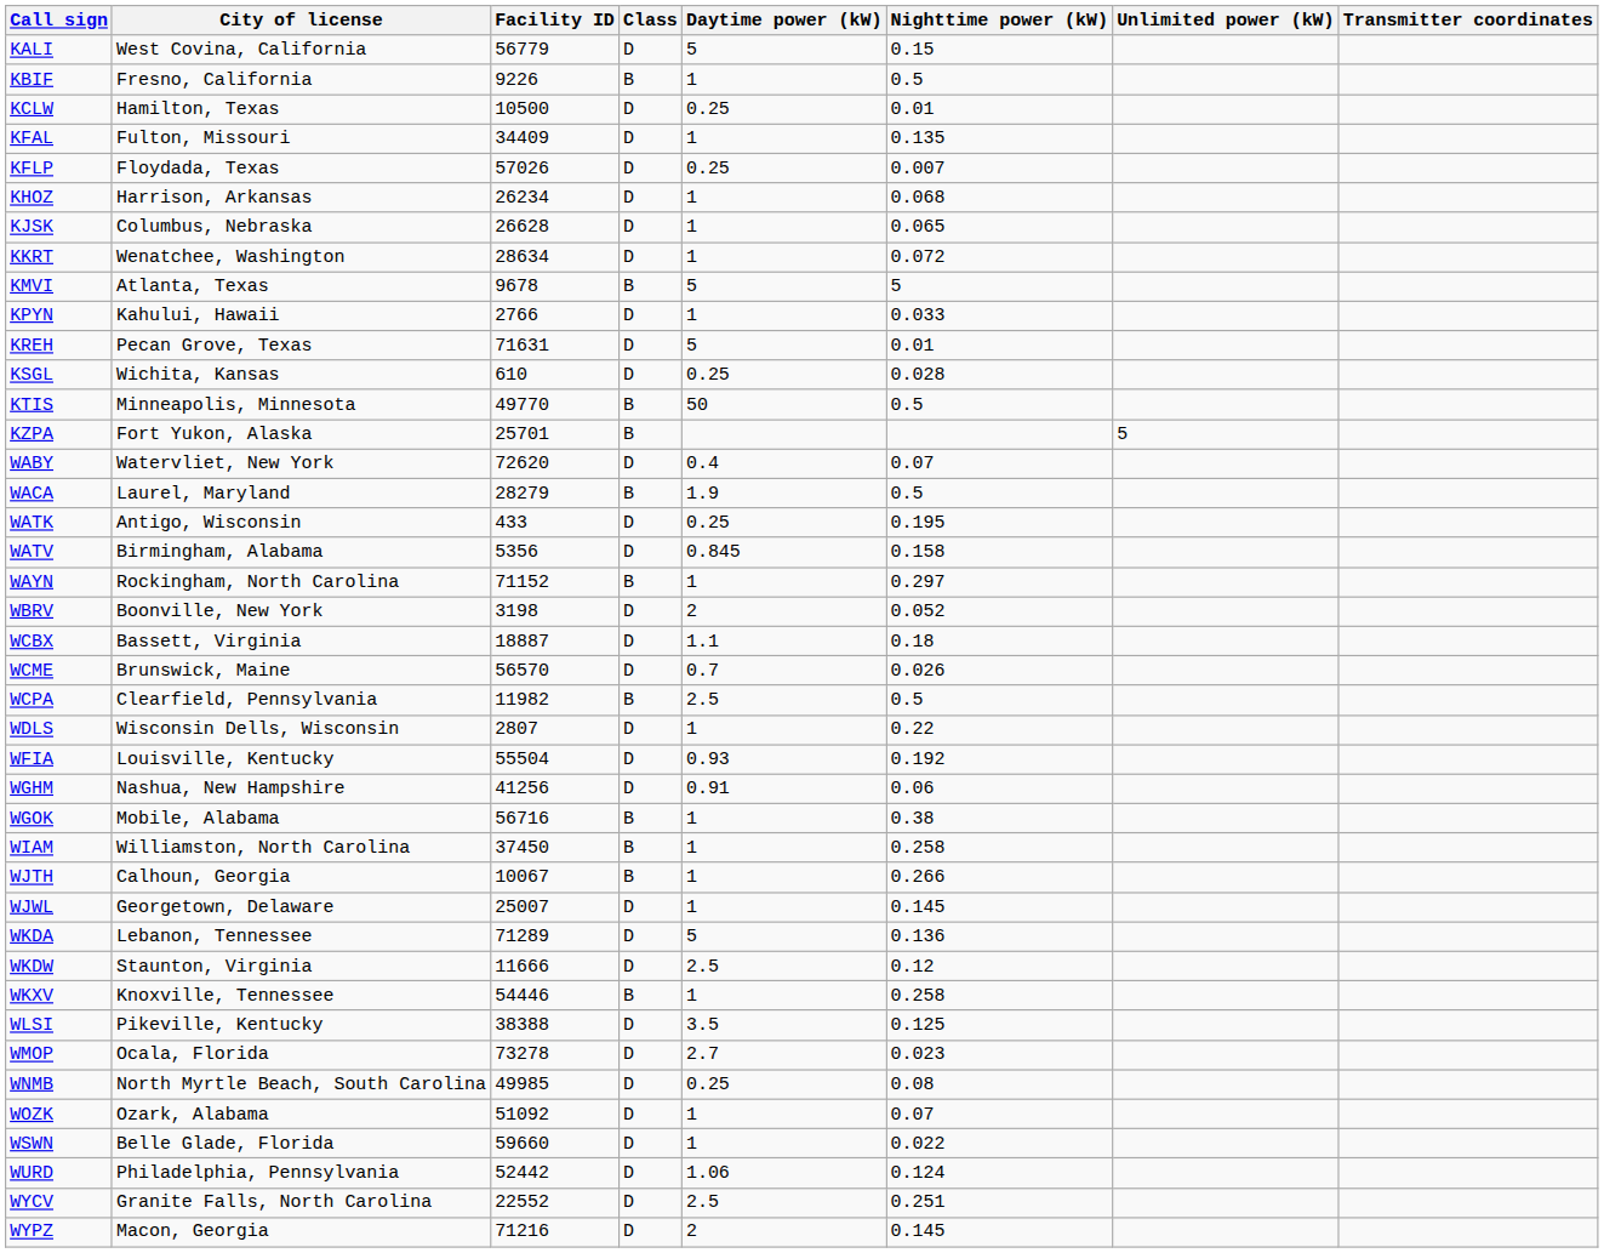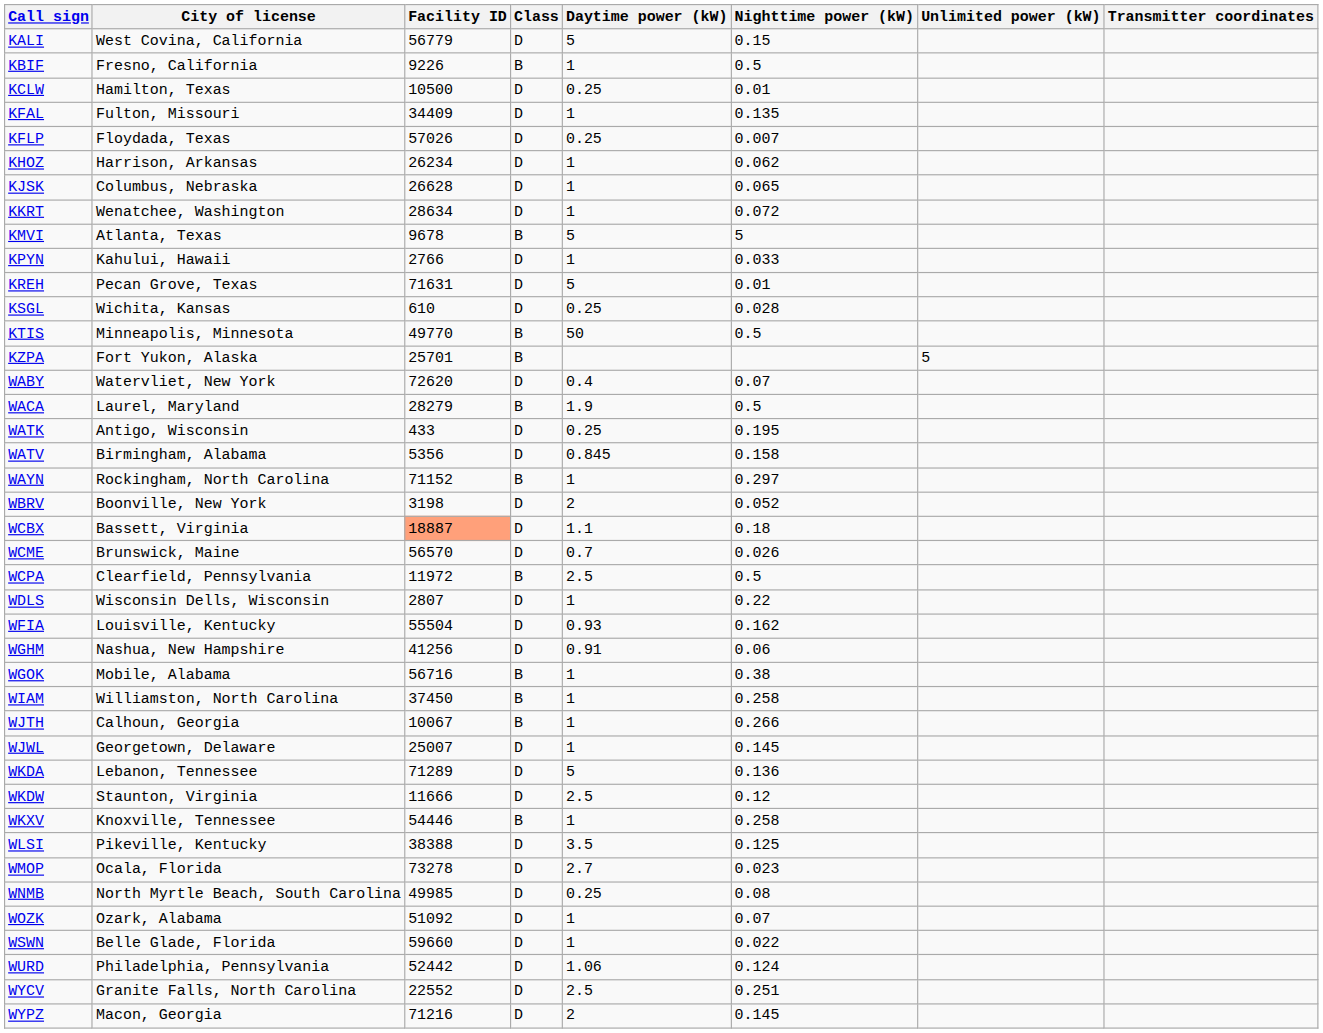 <table class="wikitable sortable">
 <tr>
 <th><a href='#'>Call sign</a></th>
 <th>City of license</th>
 <th>Facility ID</th>
 <th>Class</th>
 <th>Daytime power (kW)</th>
 <th>Nighttime power (kW)</th>
 <th>Unlimited power (kW)</th>
 <th>Transmitter coordinates</th>
 </tr>
 <tr>
 <td><a href='#'>KALI</a></td>
 <td>West Covina, California</td>
 <td>56779</td>
 <td>D</td>
 <td>5</td>
 <td>0.15</td>
 <td></td>
 <td></td>
 </tr>
 <tr>
 <td><a href='#'>KBIF</a></td>
 <td>Fresno, California</td>
 <td>9226</td>
 <td>B</td>
 <td>1</td>
 <td>0.5</td>
 <td></td>
 <td></td>
 </tr>
 <tr>
 <td><a href='#'>KCLW</a></td>
 <td>Hamilton, Texas</td>
 <td>10500</td>
 <td>D</td>
 <td>0.25</td>
 <td>0.01</td>
 <td></td>
 <td></td>
 </tr>
 <tr>
 <td><a href='#'>KFAL</a></td>
 <td>Fulton, Missouri</td>
 <td>34409</td>
 <td>D</td>
 <td>1</td>
 <td>0.135</td>
 <td></td>
 <td></td>
 </tr>
 <tr>
 <td><a href='#'>KFLP</a></td>
 <td>Floydada, Texas</td>
 <td>57026</td>
 <td>D</td>
 <td>0.25</td>
 <td>0.007</td>
 <td></td>
 <td></td>
 </tr>
 <tr>
 <td><a href='#'>KHOZ</a></td>
 <td>Harrison, Arkansas</td>
 <td>26234</td>
 <td>D</td>
 <td>1</td>
-<td>0.068</td>
+<td>0.062</td>
 <td></td>
 <td></td>
 </tr>
 <tr>
 <td><a href='#'>KJSK</a></td>
 <td>Columbus, Nebraska</td>
 <td>26628</td>
 <td>D</td>
 <td>1</td>
 <td>0.065</td>
 <td></td>
 <td></td>
 </tr>
 <tr>
 <td><a href='#'>KKRT</a></td>
 <td>Wenatchee, Washington</td>
 <td>28634</td>
 <td>D</td>
 <td>1</td>
 <td>0.072</td>
 <td></td>
 <td></td>
 </tr>
 <tr>
 <td><a href='#'>KMVI</a></td>
 <td>Atlanta, Texas</td>
 <td>9678</td>
 <td>B</td>
 <td>5</td>
 <td>5</td>
 <td></td>
 <td></td>
 </tr>
 <tr>
 <td><a href='#'>KPYN</a></td>
 <td>Kahului, Hawaii</td>
 <td>2766</td>
 <td>D</td>
 <td>1</td>
 <td>0.033</td>
 <td></td>
 <td></td>
 </tr>
 <tr>
 <td><a href='#'>KREH</a></td>
 <td>Pecan Grove, Texas</td>
 <td>71631</td>
 <td>D</td>
 <td>5</td>
 <td>0.01</td>
 <td></td>
 <td></td>
 </tr>
 <tr>
 <td><a href='#'>KSGL</a></td>
 <td>Wichita, Kansas</td>
 <td>610</td>
 <td>D</td>
 <td>0.25</td>
 <td>0.028</td>
 <td></td>
 <td></td>
 </tr>
 <tr>
 <td><a href='#'>KTIS</a></td>
 <td>Minneapolis, Minnesota</td>
 <td>49770</td>
 <td>B</td>
 <td>50</td>
 <td>0.5</td>
 <td></td>
 <td></td>
 </tr>
 <tr>
 <td><a href='#'>KZPA</a></td>
 <td>Fort Yukon, Alaska</td>
 <td>25701</td>
 <td>B</td>
 <td></td>
 <td></td>
 <td>5</td>
 <td></td>
 </tr>
 <tr>
 <td><a href='#'>WABY</a></td>
 <td>Watervliet, New York</td>
 <td>72620</td>
 <td>D</td>
 <td>0.4</td>
 <td>0.07</td>
 <td></td>
 <td></td>
 </tr>
 <tr>
 <td><a href='#'>WACA</a></td>
 <td>Laurel, Maryland</td>
 <td>28279</td>
 <td>B</td>
 <td>1.9</td>
 <td>0.5</td>
 <td></td>
 <td></td>
 </tr>
 <tr>
 <td><a href='#'>WATK</a></td>
 <td>Antigo, Wisconsin</td>
 <td>433</td>
 <td>D</td>
 <td>0.25</td>
 <td>0.195</td>
 <td></td>
 <td></td>
 </tr>
 <tr>
 <td><a href='#'>WATV</a></td>
 <td>Birmingham, Alabama</td>
 <td>5356</td>
 <td>D</td>
 <td>0.845</td>
 <td>0.158</td>
 <td></td>
 <td></td>
 </tr>
 <tr>
 <td><a href='#'>WAYN</a></td>
 <td>Rockingham, North Carolina</td>
 <td>71152</td>
 <td>B</td>
 <td>1</td>
 <td>0.297</td>
 <td></td>
 <td></td>
 </tr>
 <tr>
 <td><a href='#'>WBRV</a></td>
 <td>Boonville, New York</td>
 <td>3198</td>
 <td>D</td>
 <td>2</td>
 <td>0.052</td>
 <td></td>
 <td></td>
 </tr>
 <tr>
 <td><a href='#'>WCBX</a></td>
 <td>Bassett, Virginia</td>
-<td>18887</td>
+<td style="background: lightsalmon;">18887</td>
 <td>D</td>
 <td>1.1</td>
 <td>0.18</td>
 <td></td>
 <td></td>
 </tr>
 <tr>
 <td><a href='#'>WCME</a></td>
 <td>Brunswick, Maine</td>
 <td>56570</td>
 <td>D</td>
 <td>0.7</td>
 <td>0.026</td>
 <td></td>
 <td></td>
 </tr>
 <tr>
 <td><a href='#'>WCPA</a></td>
 <td>Clearfield, Pennsylvania</td>
-<td>11982</td>
+<td>11972</td>
 <td>B</td>
 <td>2.5</td>
 <td>0.5</td>
 <td></td>
 <td></td>
 </tr>
 <tr>
 <td><a href='#'>WDLS</a></td>
 <td>Wisconsin Dells, Wisconsin</td>
 <td>2807</td>
 <td>D</td>
 <td>1</td>
 <td>0.22</td>
 <td></td>
 <td></td>
 </tr>
 <tr>
 <td><a href='#'>WFIA</a></td>
 <td>Louisville, Kentucky</td>
 <td>55504</td>
 <td>D</td>
 <td>0.93</td>
-<td>0.192</td>
+<td>0.162</td>
 <td></td>
 <td></td>
 </tr>
 <tr>
 <td><a href='#'>WGHM</a></td>
 <td>Nashua, New Hampshire</td>
 <td>41256</td>
 <td>D</td>
 <td>0.91</td>
 <td>0.06</td>
 <td></td>
 <td></td>
 </tr>
 <tr>
 <td><a href='#'>WGOK</a></td>
 <td>Mobile, Alabama</td>
 <td>56716</td>
 <td>B</td>
 <td>1</td>
 <td>0.38</td>
 <td></td>
 <td></td>
 </tr>
 <tr>
 <td><a href='#'>WIAM</a></td>
 <td>Williamston, North Carolina</td>
 <td>37450</td>
 <td>B</td>
 <td>1</td>
 <td>0.258</td>
 <td></td>
 <td></td>
 </tr>
 <tr>
 <td><a href='#'>WJTH</a></td>
 <td>Calhoun, Georgia</td>
 <td>10067</td>
 <td>B</td>
 <td>1</td>
 <td>0.266</td>
 <td></td>
 <td></td>
 </tr>
 <tr>
 <td><a href='#'>WJWL</a></td>
 <td>Georgetown, Delaware</td>
 <td>25007</td>
 <td>D</td>
 <td>1</td>
 <td>0.145</td>
 <td></td>
 <td></td>
 </tr>
 <tr>
 <td><a href='#'>WKDA</a></td>
 <td>Lebanon, Tennessee</td>
 <td>71289</td>
 <td>D</td>
 <td>5</td>
 <td>0.136</td>
 <td></td>
 <td></td>
 </tr>
 <tr>
 <td><a href='#'>WKDW</a></td>
 <td>Staunton, Virginia</td>
 <td>11666</td>
 <td>D</td>
 <td>2.5</td>
 <td>0.12</td>
 <td></td>
 <td></td>
 </tr>
 <tr>
 <td><a href='#'>WKXV</a></td>
 <td>Knoxville, Tennessee</td>
 <td>54446</td>
 <td>B</td>
 <td>1</td>
 <td>0.258</td>
 <td></td>
 <td></td>
 </tr>
 <tr>
 <td><a href='#'>WLSI</a></td>
 <td>Pikeville, Kentucky</td>
 <td>38388</td>
 <td>D</td>
 <td>3.5</td>
 <td>0.125</td>
 <td></td>
 <td></td>
 </tr>
 <tr>
 <td><a href='#'>WMOP</a></td>
 <td>Ocala, Florida</td>
 <td>73278</td>
 <td>D</td>
 <td>2.7</td>
 <td>0.023</td>
 <td></td>
 <td></td>
 </tr>
 <tr>
 <td><a href='#'>WNMB</a></td>
 <td>North Myrtle Beach, South Carolina</td>
 <td>49985</td>
 <td>D</td>
 <td>0.25</td>
 <td>0.08</td>
 <td></td>
 <td></td>
 </tr>
 <tr>
 <td><a href='#'>WOZK</a></td>
 <td>Ozark, Alabama</td>
 <td>51092</td>
 <td>D</td>
 <td>1</td>
 <td>0.07</td>
 <td></td>
 <td></td>
 </tr>
 <tr>
 <td><a href='#'>WSWN</a></td>
 <td>Belle Glade, Florida</td>
 <td>59660</td>
 <td>D</td>
 <td>1</td>
 <td>0.022</td>
 <td></td>
 <td></td>
 </tr>
 <tr>
 <td><a href='#'>WURD</a></td>
 <td>Philadelphia, Pennsylvania</td>
 <td>52442</td>
 <td>D</td>
 <td>1.06</td>
 <td>0.124</td>
 <td></td>
 <td></td>
 </tr>
 <tr>
 <td><a href='#'>WYCV</a></td>
 <td>Granite Falls, North Carolina</td>
 <td>22552</td>
 <td>D</td>
 <td>2.5</td>
 <td>0.251</td>
 <td></td>
 <td></td>
 </tr>
 <tr>
 <td><a href='#'>WYPZ</a></td>
 <td>Macon, Georgia</td>
 <td>71216</td>
 <td>D</td>
 <td>2</td>
 <td>0.145</td>
 <td></td>
 <td></td>
 </tr>
 </table>
